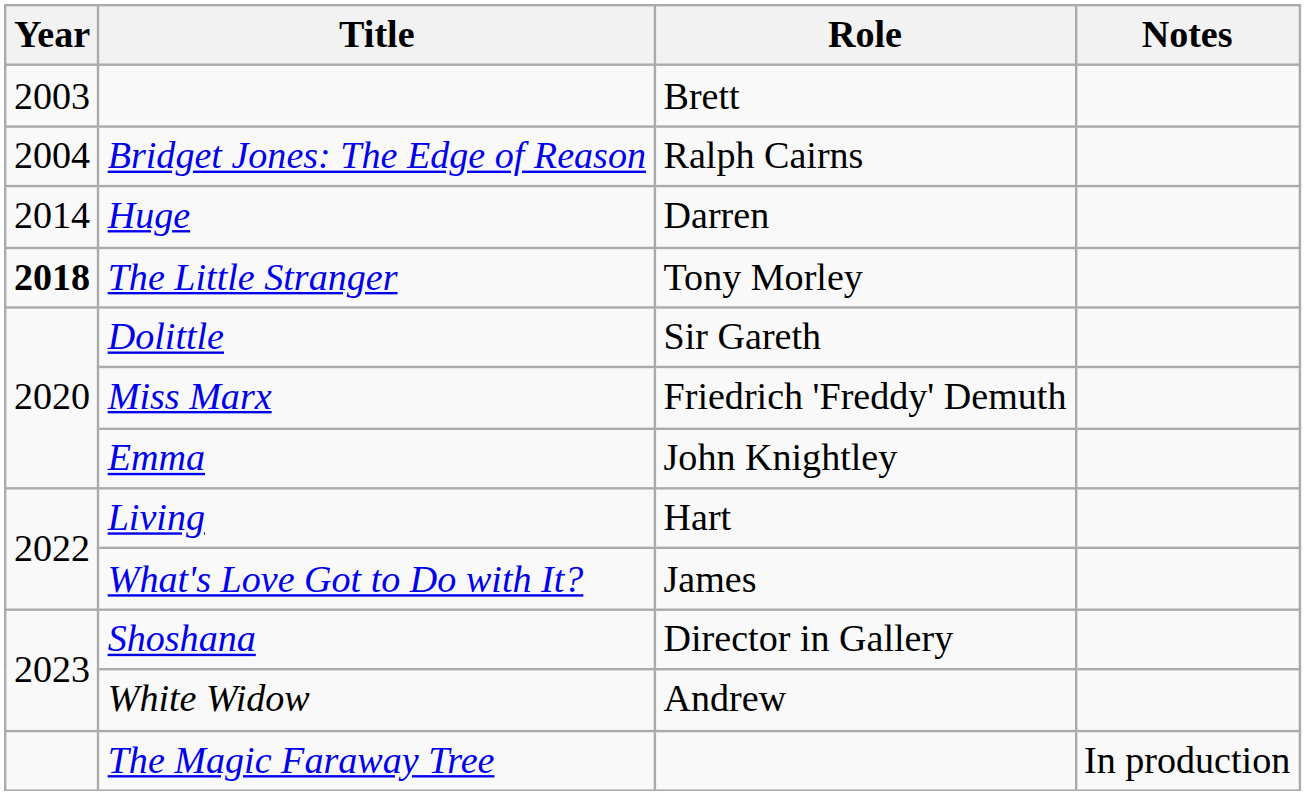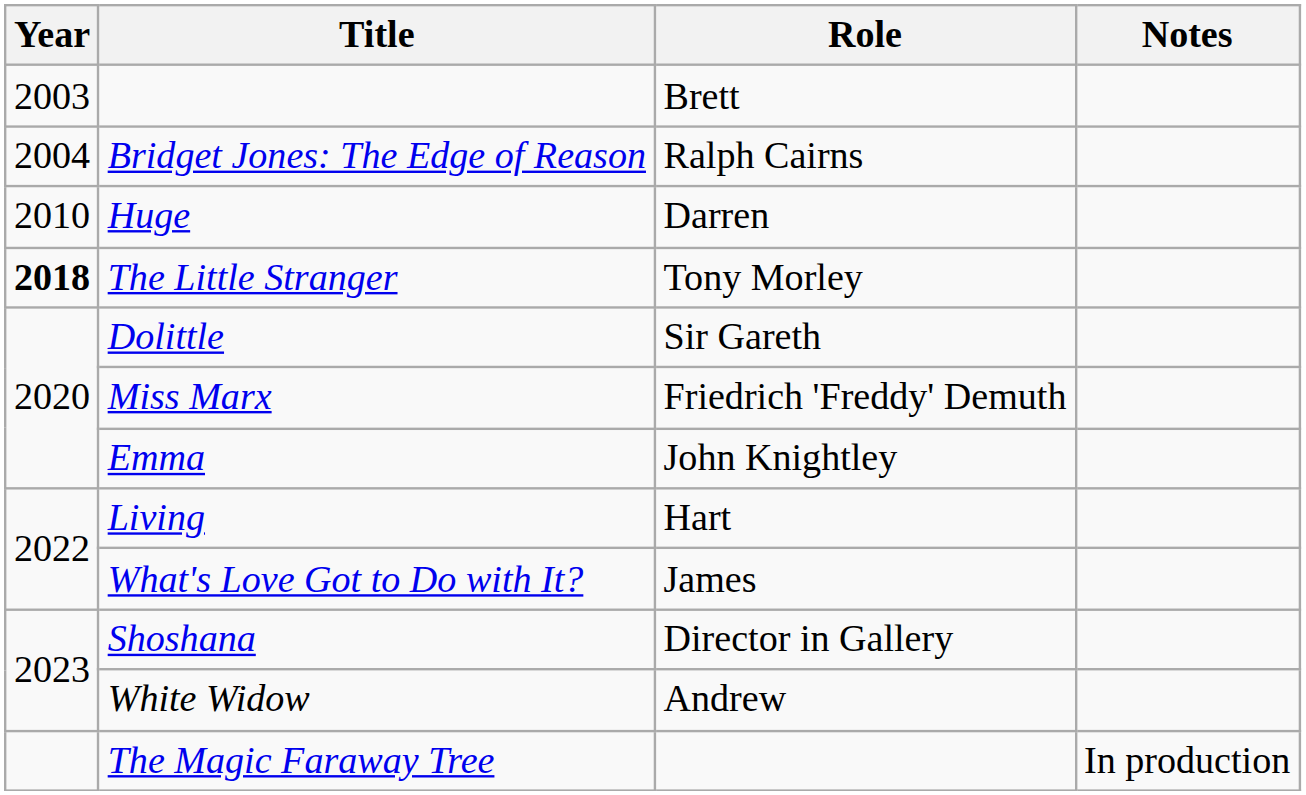 <table class="wikitable sortable">
 <tr>
 <th>Year</th>
 <th>Title</th>
 <th>Role</th>
 <th class="unsortable">Notes</th>
 </tr>
 <tr>
 <td>2003</td>
 <td><em></em></td>
 <td>Brett</td>
 <td></td>
 </tr>
 <tr>
 <td>2004</td>
 <td><em><a href='#'>Bridget Jones: The Edge of Reason</a></em></td>
 <td>Ralph Cairns</td>
 <td></td>
 </tr>
 <tr>
-<td>2014</td>
+<td>2010</td>
 <td><em><a href='#'>Huge</a></em></td>
 <td>Darren</td>
 <td></td>
 </tr>
 <tr>
 <td><strong>2018</strong></td>
 <td><em><a href='#'>The Little Stranger</a></em></td>
 <td>Tony Morley</td>
 <td></td>
 </tr>
 <tr>
 <td rowspan="3">2020</td>
 <td><em><a href='#'>Dolittle</a></em></td>
 <td>Sir Gareth</td>
 <td></td>
 </tr>
 <tr>
 <td><em><a href='#'>Miss Marx</a></em></td>
 <td>Friedrich 'Freddy' Demuth</td>
 <td></td>
 </tr>
 <tr>
 <td><em><a href='#'>Emma</a></em></td>
 <td>John Knightley</td>
 <td></td>
 </tr>
 <tr>
 <td rowspan="2">2022</td>
 <td><em><a href='#'>Living</a></em></td>
 <td>Hart</td>
 <td></td>
 </tr>
 <tr>
 <td><em><a href='#'>What's Love Got to Do with It?</a></em></td>
 <td>James</td>
 <td></td>
 </tr>
 <tr>
 <td rowspan="2">2023</td>
 <td><em><a href='#'>Shoshana</a></em></td>
 <td>Director in Gallery</td>
 <td></td>
 </tr>
 <tr>
 <td><em>White Widow</em></td>
 <td>Andrew</td>
 <td></td>
 </tr>
 <tr>
 <td></td>
 <td><em><a href='#'>The Magic Faraway Tree</a></em></td>
 <td></td>
 <td>In production</td>
 </tr>
 </table>
